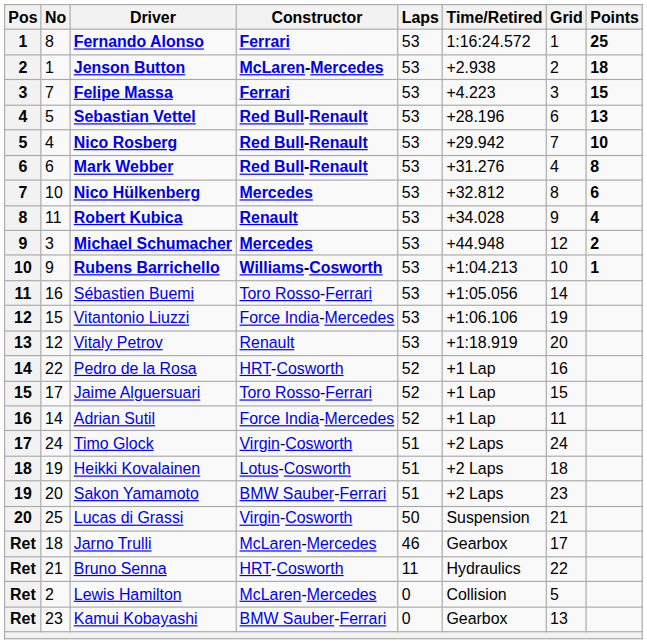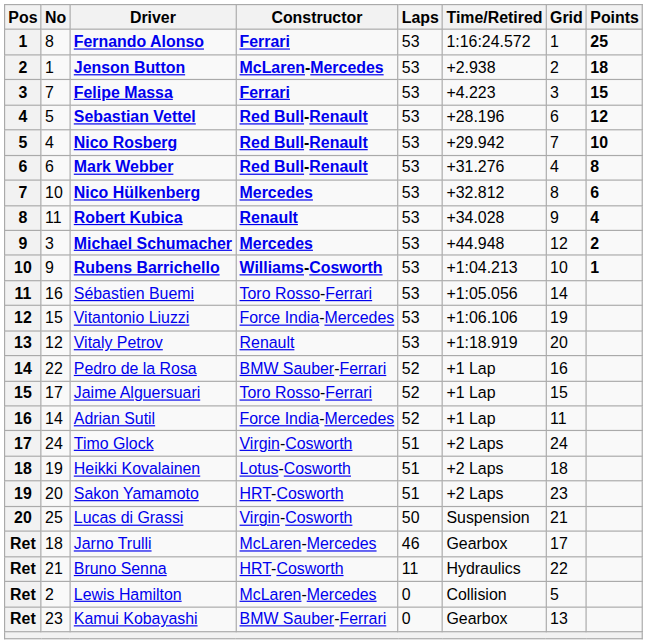 <table class="wikitable" style="font-size: 85%">
 <tr>
 <th>Pos</th>
 <th>No</th>
 <th>Driver</th>
 <th>Constructor</th>
 <th>Laps</th>
 <th>Time/Retired</th>
 <th>Grid</th>
 <th>Points</th>
 </tr>
 <tr>
 <th>1</th>
 <td>8</td>
 <td> <strong><a href='#'>Fernando Alonso</a></strong></td>
 <td><strong><a href='#'>Ferrari</a></strong></td>
 <td>53</td>
 <td>1:16:24.572</td>
 <td>1</td>
 <td><strong>25</strong></td>
 </tr>
 <tr>
 <th>2</th>
 <td>1</td>
 <td> <strong><a href='#'>Jenson Button</a></strong></td>
 <td><strong><a href='#'>McLaren</a>-<a href='#'>Mercedes</a></strong></td>
 <td>53</td>
 <td>+2.938</td>
 <td>2</td>
 <td><strong>18</strong></td>
 </tr>
 <tr>
 <th>3</th>
 <td>7</td>
 <td> <strong><a href='#'>Felipe Massa</a></strong></td>
 <td><strong><a href='#'>Ferrari</a></strong></td>
 <td>53</td>
 <td>+4.223</td>
 <td>3</td>
 <td><strong>15</strong></td>
 </tr>
 <tr>
 <th>4</th>
 <td>5</td>
 <td> <strong><a href='#'>Sebastian Vettel</a></strong></td>
 <td><strong><a href='#'>Red Bull</a>-<a href='#'>Renault</a></strong></td>
 <td>53</td>
 <td>+28.196</td>
 <td>6</td>
-<td><strong>13</strong></td>
+<td><strong>12</strong></td>
 </tr>
 <tr>
 <th>5</th>
 <td>4</td>
 <td> <strong><a href='#'>Nico Rosberg</a></strong></td>
 <td><strong><a href='#'>Red Bull</a>-<a href='#'>Renault</a></strong></td>
 <td>53</td>
 <td>+29.942</td>
 <td>7</td>
 <td><strong>10</strong></td>
 </tr>
 <tr>
 <th>6</th>
 <td>6</td>
 <td> <strong><a href='#'>Mark Webber</a></strong></td>
 <td><strong><a href='#'>Red Bull</a>-<a href='#'>Renault</a></strong></td>
 <td>53</td>
 <td>+31.276</td>
 <td>4</td>
 <td><strong>8</strong></td>
 </tr>
 <tr>
 <th>7</th>
 <td>10</td>
 <td> <strong><a href='#'>Nico Hülkenberg</a></strong></td>
 <td><strong><a href='#'>Mercedes</a></strong></td>
 <td>53</td>
 <td>+32.812</td>
 <td>8</td>
 <td><strong>6</strong></td>
 </tr>
 <tr>
 <th>8</th>
 <td>11</td>
 <td> <strong><a href='#'>Robert Kubica</a></strong></td>
 <td><strong><a href='#'>Renault</a></strong></td>
 <td>53</td>
 <td>+34.028</td>
 <td>9</td>
 <td><strong>4</strong></td>
 </tr>
 <tr>
 <th>9</th>
 <td>3</td>
 <td> <strong><a href='#'>Michael Schumacher</a></strong></td>
 <td><strong><a href='#'>Mercedes</a></strong></td>
 <td>53</td>
 <td>+44.948</td>
 <td>12</td>
 <td><strong>2</strong></td>
 </tr>
 <tr>
 <th>10</th>
 <td>9</td>
 <td> <strong><a href='#'>Rubens Barrichello</a></strong></td>
 <td><strong><a href='#'>Williams</a>-<a href='#'>Cosworth</a></strong></td>
 <td>53</td>
 <td>+1:04.213</td>
 <td>10</td>
 <td><strong>1</strong></td>
 </tr>
 <tr>
 <th>11</th>
 <td>16</td>
 <td> <a href='#'>Sébastien Buemi</a></td>
 <td><a href='#'>Toro Rosso</a>-<a href='#'>Ferrari</a></td>
 <td>53</td>
 <td>+1:05.056</td>
 <td>14</td>
 <td></td>
 </tr>
 <tr>
 <th>12</th>
 <td>15</td>
 <td> <a href='#'>Vitantonio Liuzzi</a></td>
 <td><a href='#'>Force India</a>-<a href='#'>Mercedes</a></td>
 <td>53</td>
 <td>+1:06.106</td>
 <td>19</td>
 <td></td>
 </tr>
 <tr>
 <th>13</th>
 <td>12</td>
 <td> <a href='#'>Vitaly Petrov</a></td>
 <td><a href='#'>Renault</a></td>
 <td>53</td>
 <td>+1:18.919</td>
 <td>20</td>
 <td></td>
 </tr>
 <tr>
 <th>14</th>
 <td>22</td>
 <td> <a href='#'>Pedro de la Rosa</a></td>
-<td><a href='#'>HRT</a>-<a href='#'>Cosworth</a></td>
+<td><a href='#'>BMW Sauber</a>-<a href='#'>Ferrari</a></td>
 <td>52</td>
 <td>+1 Lap</td>
 <td>16</td>
 <td></td>
 </tr>
 <tr>
 <th>15</th>
 <td>17</td>
 <td> <a href='#'>Jaime Alguersuari</a></td>
 <td><a href='#'>Toro Rosso</a>-<a href='#'>Ferrari</a></td>
 <td>52</td>
 <td>+1 Lap</td>
 <td>15</td>
 <td></td>
 </tr>
 <tr>
 <th>16</th>
 <td>14</td>
 <td> <a href='#'>Adrian Sutil</a></td>
 <td><a href='#'>Force India</a>-<a href='#'>Mercedes</a></td>
 <td>52</td>
 <td>+1 Lap</td>
 <td>11</td>
 <td></td>
 </tr>
 <tr>
 <th>17</th>
 <td>24</td>
 <td> <a href='#'>Timo Glock</a></td>
 <td><a href='#'>Virgin</a>-<a href='#'>Cosworth</a></td>
 <td>51</td>
 <td>+2 Laps</td>
 <td>24</td>
 <td></td>
 </tr>
 <tr>
 <th>18</th>
 <td>19</td>
 <td> <a href='#'>Heikki Kovalainen</a></td>
 <td><a href='#'>Lotus</a>-<a href='#'>Cosworth</a></td>
 <td>51</td>
 <td>+2 Laps</td>
 <td>18</td>
 <td></td>
 </tr>
 <tr>
 <th>19</th>
 <td>20</td>
 <td> <a href='#'>Sakon Yamamoto</a></td>
-<td><a href='#'>BMW Sauber</a>-<a href='#'>Ferrari</a></td>
+<td><a href='#'>HRT</a>-<a href='#'>Cosworth</a></td>
 <td>51</td>
 <td>+2 Laps</td>
 <td>23</td>
 <td></td>
 </tr>
 <tr>
 <th>20</th>
 <td>25</td>
 <td> <a href='#'>Lucas di Grassi</a></td>
 <td><a href='#'>Virgin</a>-<a href='#'>Cosworth</a></td>
 <td>50</td>
 <td>Suspension</td>
 <td>21</td>
 <td></td>
 </tr>
 <tr>
 <th>Ret</th>
 <td>18</td>
 <td> <a href='#'>Jarno Trulli</a></td>
 <td><a href='#'>McLaren</a>-<a href='#'>Mercedes</a></td>
 <td>46</td>
 <td>Gearbox</td>
 <td>17</td>
 <td></td>
 </tr>
 <tr>
 <th>Ret</th>
 <td>21</td>
 <td> <a href='#'>Bruno Senna</a></td>
 <td><a href='#'>HRT</a>-<a href='#'>Cosworth</a></td>
 <td>11</td>
 <td>Hydraulics</td>
 <td>22</td>
 <td></td>
 </tr>
 <tr>
 <th>Ret</th>
 <td>2</td>
 <td> <a href='#'>Lewis Hamilton</a></td>
 <td><a href='#'>McLaren</a>-<a href='#'>Mercedes</a></td>
 <td>0</td>
 <td>Collision</td>
 <td>5</td>
 <td></td>
 </tr>
 <tr>
 <th>Ret</th>
 <td>23</td>
 <td> <a href='#'>Kamui Kobayashi</a></td>
 <td><a href='#'>BMW Sauber</a>-<a href='#'>Ferrari</a></td>
 <td>0</td>
 <td>Gearbox</td>
 <td>13</td>
 <td></td>
 </tr>
 <tr>
 <th colspan="8"></th>
 </tr>
 </table>
